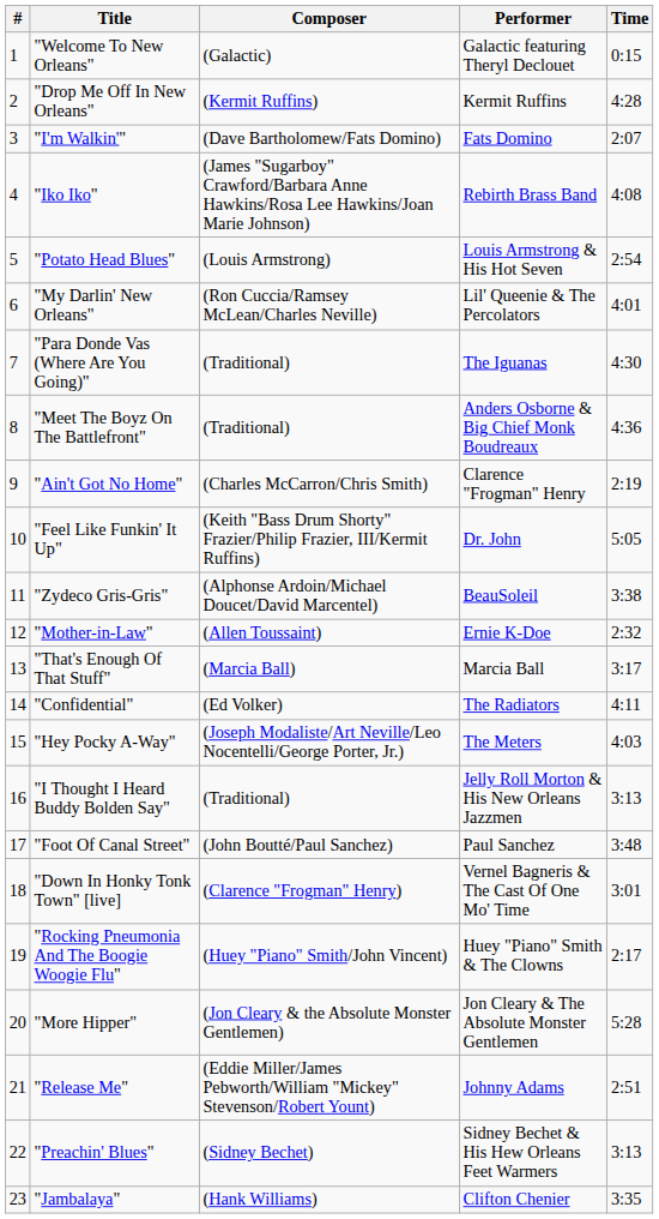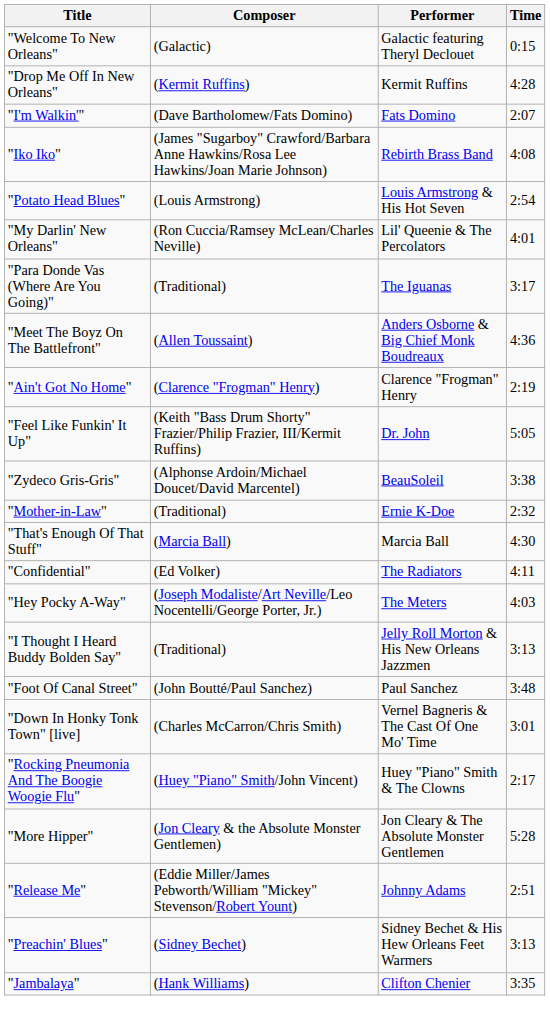 <table class="wikitable">
 <tr>
-<th>#</th>
 <th>Title</th>
 <th>Composer</th>
 <th>Performer</th>
 <th>Time</th>
 </tr>
 <tr>
-<td>1</td>
 <td>"Welcome To New Orleans"</td>
 <td>(Galactic)</td>
 <td>Galactic featuring Theryl Declouet</td>
 <td>0:15</td>
 </tr>
 <tr>
-<td>2</td>
 <td>"Drop Me Off In New Orleans"</td>
 <td>(<a href='#'>Kermit Ruffins</a>)</td>
 <td>Kermit Ruffins</td>
 <td>4:28</td>
 </tr>
 <tr>
-<td>3</td>
 <td>"<a href='#'>I'm Walkin'</a>"</td>
 <td>(Dave Bartholomew/Fats Domino)</td>
 <td><a href='#'>Fats Domino</a></td>
 <td>2:07</td>
 </tr>
 <tr>
-<td>4</td>
 <td>"<a href='#'>Iko Iko</a>"</td>
 <td>(James "Sugarboy" Crawford/Barbara Anne Hawkins/Rosa Lee Hawkins/Joan Marie Johnson)</td>
 <td><a href='#'>Rebirth Brass Band</a></td>
 <td>4:08</td>
 </tr>
 <tr>
-<td>5</td>
 <td>"<a href='#'>Potato Head Blues</a>"</td>
 <td>(Louis Armstrong)</td>
 <td><a href='#'>Louis Armstrong</a> & His Hot Seven</td>
 <td>2:54</td>
 </tr>
 <tr>
-<td>6</td>
 <td>"My Darlin' New Orleans"</td>
 <td>(Ron Cuccia/Ramsey McLean/Charles Neville)</td>
 <td>Lil' Queenie & The Percolators</td>
 <td>4:01</td>
 </tr>
 <tr>
-<td>7</td>
 <td>"Para Donde Vas (Where Are You Going)"</td>
 <td>(Traditional)</td>
 <td><a href='#'>The Iguanas</a></td>
-<td>4:30</td>
+<td>3:17</td>
 </tr>
 <tr>
-<td>8</td>
 <td>"Meet The Boyz On The Battlefront"</td>
-<td>(Traditional)</td>
+<td>(<a href='#'>Allen Toussaint</a>)</td>
 <td><a href='#'>Anders Osborne</a> & <a href='#'>Big Chief Monk Boudreaux</a></td>
 <td>4:36</td>
 </tr>
 <tr>
-<td>9</td>
 <td>"<a href='#'>Ain't Got No Home</a>"</td>
-<td>(Charles McCarron/Chris Smith)</td>
+<td>(<a href='#'>Clarence "Frogman" Henry</a>)</td>
 <td>Clarence "Frogman" Henry</td>
 <td>2:19</td>
 </tr>
 <tr>
-<td>10</td>
 <td>"Feel Like Funkin' It Up"</td>
 <td>(Keith "Bass Drum Shorty" Frazier/Philip Frazier, III/Kermit Ruffins)</td>
 <td><a href='#'>Dr. John</a></td>
 <td>5:05</td>
 </tr>
 <tr>
-<td>11</td>
 <td>"Zydeco Gris-Gris"</td>
 <td>(Alphonse Ardoin/Michael Doucet/David Marcentel)</td>
 <td><a href='#'>BeauSoleil</a></td>
 <td>3:38</td>
 </tr>
 <tr>
-<td>12</td>
 <td>"<a href='#'>Mother-in-Law</a>"</td>
-<td>(<a href='#'>Allen Toussaint</a>)</td>
+<td>(Traditional)</td>
 <td><a href='#'>Ernie K-Doe</a></td>
 <td>2:32</td>
 </tr>
 <tr>
-<td>13</td>
 <td>"That's Enough Of That Stuff"</td>
 <td>(<a href='#'>Marcia Ball</a>)</td>
 <td>Marcia Ball</td>
-<td>3:17</td>
+<td>4:30</td>
 </tr>
 <tr>
-<td>14</td>
 <td>"Confidential"</td>
 <td>(Ed Volker)</td>
 <td><a href='#'>The Radiators</a></td>
 <td>4:11</td>
 </tr>
 <tr>
-<td>15</td>
 <td>"Hey Pocky A-Way"</td>
 <td>(<a href='#'>Joseph Modaliste</a>/<a href='#'>Art Neville</a>/Leo Nocentelli/George Porter, Jr.)</td>
 <td><a href='#'>The Meters</a></td>
 <td>4:03</td>
 </tr>
 <tr>
-<td>16</td>
 <td>"I Thought I Heard Buddy Bolden Say"</td>
 <td>(Traditional)</td>
 <td><a href='#'>Jelly Roll Morton</a> & His New Orleans Jazzmen</td>
 <td>3:13</td>
 </tr>
 <tr>
-<td>17</td>
 <td>"Foot Of Canal Street"</td>
 <td>(John Boutté/Paul Sanchez)</td>
 <td>Paul Sanchez</td>
 <td>3:48</td>
 </tr>
 <tr>
-<td>18</td>
 <td>"Down In Honky Tonk Town" [live]</td>
-<td>(<a href='#'>Clarence "Frogman" Henry</a>)</td>
+<td>(Charles McCarron/Chris Smith)</td>
 <td>Vernel Bagneris & The Cast Of One Mo' Time</td>
 <td>3:01</td>
 </tr>
 <tr>
-<td>19</td>
 <td>"<a href='#'>Rocking Pneumonia And The Boogie Woogie Flu</a>"</td>
 <td>(<a href='#'>Huey "Piano" Smith</a>/John Vincent)</td>
 <td>Huey "Piano" Smith & The Clowns</td>
 <td>2:17</td>
 </tr>
 <tr>
-<td>20</td>
 <td>"More Hipper"</td>
 <td>(<a href='#'>Jon Cleary</a> & the Absolute Monster Gentlemen)</td>
 <td>Jon Cleary & The Absolute Monster Gentlemen</td>
 <td>5:28</td>
 </tr>
 <tr>
-<td>21</td>
 <td>"<a href='#'>Release Me</a>"</td>
 <td>(Eddie Miller/James Pebworth/William "Mickey" Stevenson/<a href='#'>Robert Yount</a>)</td>
 <td><a href='#'>Johnny Adams</a></td>
 <td>2:51</td>
 </tr>
 <tr>
-<td>22</td>
 <td>"<a href='#'>Preachin' Blues</a>"</td>
 <td>(<a href='#'>Sidney Bechet</a>)</td>
 <td>Sidney Bechet & His Hew Orleans Feet Warmers</td>
 <td>3:13</td>
 </tr>
 <tr>
-<td>23</td>
 <td>"<a href='#'>Jambalaya</a>"</td>
 <td>(<a href='#'>Hank Williams</a>)</td>
 <td><a href='#'>Clifton Chenier</a></td>
 <td>3:35</td>
 </tr>
 </table>
